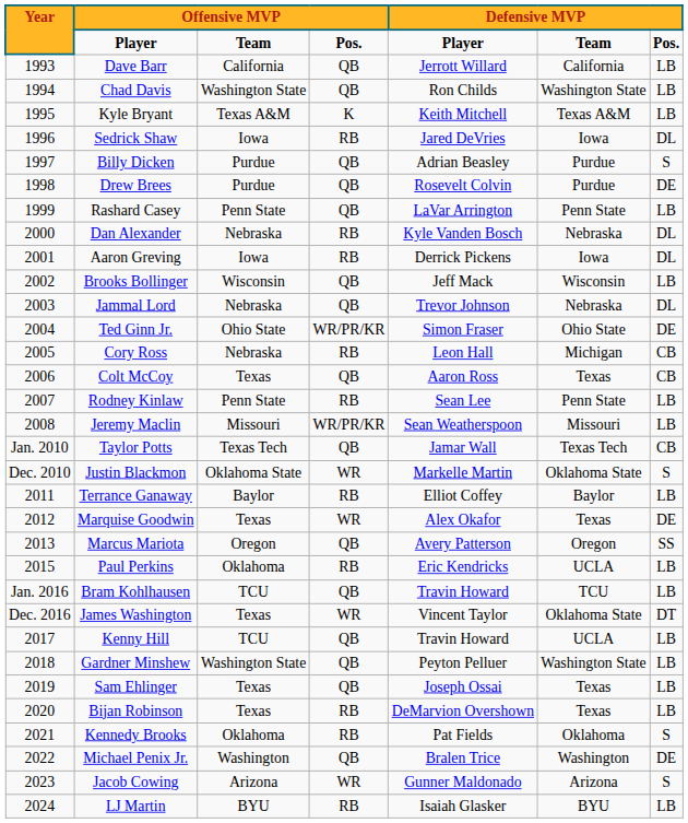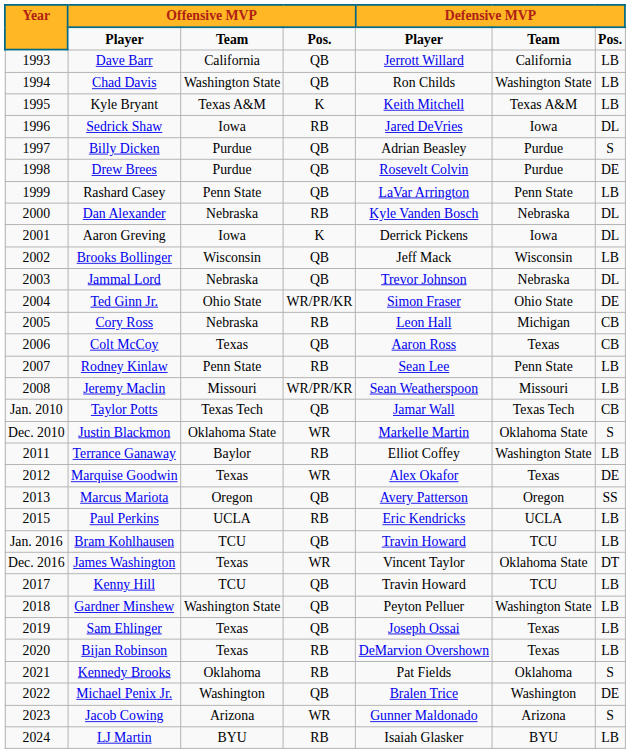 <table class="wikitable" style="text-align:center">
 <tr>
 <th style="background:#FFB724; color:#AF2115; border: 2px solid #006986;" rowspan=2 valign="top">Year</th>
 <th ! style="background:#FFB724; color:#AF2115; border: 2px solid #006986;" colspan=3 valign="Center">Offensive MVP</th>
 <th ! style="background:#FFB724; color:#AF2115; border: 2px solid #006986;" colspan=3 valign="Center">Defensive MVP</th>
 </tr>
 <tr>
 <td><strong>Player</strong></td>
 <td><strong>Team</strong></td>
 <td><strong>Pos.</strong></td>
 <td><strong>Player</strong></td>
 <td><strong>Team</strong></td>
 <td><strong>Pos.</strong></td>
 </tr>
 <tr>
 <td>1993</td>
 <td><a href='#'>Dave Barr</a></td>
 <td>California</td>
 <td>QB</td>
 <td><a href='#'>Jerrott Willard</a></td>
 <td>California</td>
 <td>LB</td>
 </tr>
 <tr>
 <td>1994</td>
 <td><a href='#'>Chad Davis</a></td>
 <td>Washington State</td>
 <td>QB</td>
 <td>Ron Childs</td>
 <td>Washington State</td>
 <td>LB</td>
 </tr>
 <tr>
 <td>1995</td>
 <td>Kyle Bryant</td>
 <td>Texas A&M</td>
 <td>K</td>
 <td><a href='#'>Keith Mitchell</a></td>
 <td>Texas A&M</td>
 <td>LB</td>
 </tr>
 <tr>
 <td>1996</td>
 <td><a href='#'>Sedrick Shaw</a></td>
 <td>Iowa</td>
 <td>RB</td>
 <td><a href='#'>Jared DeVries</a></td>
 <td>Iowa</td>
 <td>DL</td>
 </tr>
 <tr>
 <td>1997</td>
 <td><a href='#'>Billy Dicken</a></td>
 <td>Purdue</td>
 <td>QB</td>
 <td>Adrian Beasley</td>
 <td>Purdue</td>
 <td>S</td>
 </tr>
 <tr>
 <td>1998</td>
 <td><a href='#'>Drew Brees</a></td>
 <td>Purdue</td>
 <td>QB</td>
 <td><a href='#'>Rosevelt Colvin</a></td>
 <td>Purdue</td>
 <td>DE</td>
 </tr>
 <tr>
 <td>1999</td>
 <td>Rashard Casey</td>
 <td>Penn State</td>
 <td>QB</td>
 <td><a href='#'>LaVar Arrington</a></td>
 <td>Penn State</td>
 <td>LB</td>
 </tr>
 <tr>
 <td>2000</td>
 <td><a href='#'>Dan Alexander</a></td>
 <td>Nebraska</td>
 <td>RB</td>
 <td><a href='#'>Kyle Vanden Bosch</a></td>
 <td>Nebraska</td>
 <td>DL</td>
 </tr>
 <tr>
 <td>2001</td>
 <td>Aaron Greving</td>
 <td>Iowa</td>
-<td>RB</td>
+<td>K</td>
 <td>Derrick Pickens</td>
 <td>Iowa</td>
 <td>DL</td>
 </tr>
 <tr>
 <td>2002</td>
 <td><a href='#'>Brooks Bollinger</a></td>
 <td>Wisconsin</td>
 <td>QB</td>
 <td>Jeff Mack</td>
 <td>Wisconsin</td>
 <td>LB</td>
 </tr>
 <tr>
 <td>2003</td>
 <td><a href='#'>Jammal Lord</a></td>
 <td>Nebraska</td>
 <td>QB</td>
 <td><a href='#'>Trevor Johnson</a></td>
 <td>Nebraska</td>
 <td>DL</td>
 </tr>
 <tr>
 <td>2004</td>
 <td><a href='#'>Ted Ginn Jr.</a></td>
 <td>Ohio State</td>
 <td>WR/PR/KR</td>
 <td><a href='#'>Simon Fraser</a></td>
 <td>Ohio State</td>
 <td>DE</td>
 </tr>
 <tr>
 <td>2005</td>
 <td><a href='#'>Cory Ross</a></td>
 <td>Nebraska</td>
 <td>RB</td>
 <td><a href='#'>Leon Hall</a></td>
 <td>Michigan</td>
 <td>CB</td>
 </tr>
 <tr>
 <td>2006</td>
 <td><a href='#'>Colt McCoy</a></td>
 <td>Texas</td>
 <td>QB</td>
 <td><a href='#'>Aaron Ross</a></td>
 <td>Texas</td>
 <td>CB</td>
 </tr>
 <tr>
 <td>2007</td>
 <td><a href='#'>Rodney Kinlaw</a></td>
 <td>Penn State</td>
 <td>RB</td>
 <td><a href='#'>Sean Lee</a></td>
 <td>Penn State</td>
 <td>LB</td>
 </tr>
 <tr>
 <td>2008</td>
 <td><a href='#'>Jeremy Maclin</a></td>
 <td>Missouri</td>
 <td>WR/PR/KR</td>
 <td><a href='#'>Sean Weatherspoon</a></td>
 <td>Missouri</td>
 <td>LB</td>
 </tr>
 <tr>
 <td>Jan. 2010</td>
 <td><a href='#'>Taylor Potts</a></td>
 <td>Texas Tech</td>
 <td>QB</td>
 <td><a href='#'>Jamar Wall</a></td>
 <td>Texas Tech</td>
 <td>CB</td>
 </tr>
 <tr>
 <td>Dec. 2010</td>
 <td><a href='#'>Justin Blackmon</a></td>
 <td>Oklahoma State</td>
 <td>WR</td>
 <td><a href='#'>Markelle Martin</a></td>
 <td>Oklahoma State</td>
 <td>S</td>
 </tr>
 <tr>
 <td>2011</td>
 <td><a href='#'>Terrance Ganaway</a></td>
 <td>Baylor</td>
 <td>RB</td>
 <td>Elliot Coffey</td>
-<td>Baylor</td>
+<td>Washington State</td>
 <td>LB</td>
 </tr>
 <tr>
 <td>2012</td>
 <td><a href='#'>Marquise Goodwin</a></td>
 <td>Texas</td>
 <td>WR</td>
 <td><a href='#'>Alex Okafor</a></td>
 <td>Texas</td>
 <td>DE</td>
 </tr>
 <tr>
 <td>2013</td>
 <td><a href='#'>Marcus Mariota</a></td>
 <td>Oregon</td>
 <td>QB</td>
 <td><a href='#'>Avery Patterson</a></td>
 <td>Oregon</td>
 <td>SS</td>
 </tr>
 <tr>
 <td>2015</td>
 <td><a href='#'>Paul Perkins</a></td>
-<td>Oklahoma</td>
+<td>UCLA</td>
 <td>RB</td>
 <td><a href='#'>Eric Kendricks</a></td>
 <td>UCLA</td>
 <td>LB</td>
 </tr>
 <tr>
 <td>Jan. 2016</td>
 <td><a href='#'>Bram Kohlhausen</a></td>
 <td>TCU</td>
 <td>QB</td>
 <td><a href='#'>Travin Howard</a></td>
 <td>TCU</td>
 <td>LB</td>
 </tr>
 <tr>
 <td>Dec. 2016</td>
 <td><a href='#'>James Washington</a></td>
 <td>Texas</td>
 <td>WR</td>
 <td>Vincent Taylor</td>
 <td>Oklahoma State</td>
 <td>DT</td>
 </tr>
 <tr>
 <td>2017</td>
 <td><a href='#'>Kenny Hill</a></td>
 <td>TCU</td>
 <td>QB</td>
 <td>Travin Howard</td>
-<td>UCLA</td>
+<td>TCU</td>
 <td>LB</td>
 </tr>
 <tr>
 <td>2018</td>
 <td><a href='#'>Gardner Minshew</a></td>
 <td>Washington State</td>
 <td>QB</td>
 <td>Peyton Pelluer</td>
 <td>Washington State</td>
 <td>LB</td>
 </tr>
 <tr>
 <td>2019</td>
 <td><a href='#'>Sam Ehlinger</a></td>
 <td>Texas</td>
 <td>QB</td>
 <td><a href='#'>Joseph Ossai</a></td>
 <td>Texas</td>
 <td>LB</td>
 </tr>
 <tr>
 <td>2020</td>
 <td><a href='#'>Bijan Robinson</a></td>
 <td>Texas</td>
 <td>RB</td>
 <td><a href='#'>DeMarvion Overshown</a></td>
 <td>Texas</td>
 <td>LB</td>
 </tr>
 <tr>
 <td>2021</td>
 <td><a href='#'>Kennedy Brooks</a></td>
 <td>Oklahoma</td>
 <td>RB</td>
 <td>Pat Fields</td>
 <td>Oklahoma</td>
 <td>S</td>
 </tr>
 <tr>
 <td>2022</td>
 <td><a href='#'>Michael Penix Jr.</a></td>
 <td>Washington</td>
 <td>QB</td>
 <td><a href='#'>Bralen Trice</a></td>
 <td>Washington</td>
 <td>DE</td>
 </tr>
 <tr>
 <td>2023</td>
 <td><a href='#'>Jacob Cowing</a></td>
 <td>Arizona</td>
 <td>WR</td>
 <td><a href='#'>Gunner Maldonado</a></td>
 <td>Arizona</td>
 <td>S</td>
 </tr>
 <tr>
 <td>2024</td>
 <td><a href='#'>LJ Martin</a></td>
 <td>BYU</td>
 <td>RB</td>
 <td>Isaiah Glasker</td>
 <td>BYU</td>
 <td>LB</td>
 </tr>
 </table>
